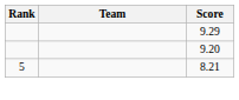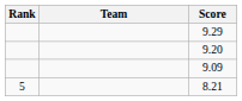 <table class=wikitable style="text-align:center">
 <tr>
 <th width=40>Rank</th>
 <th width=200>Team</th>
 <th width=60>Score</th>
 </tr>
 <tr>
 <td></td>
 <td align=left></td>
 <td>9.29</td>
 </tr>
 <tr>
 <td></td>
 <td align=left></td>
 <td>9.20</td>
 </tr>
 <tr>
+<td></td>
+<td align=left></td>
+<td>9.09</td>
+</tr>
+<tr>
 <td>5</td>
 <td align=left></td>
 <td>8.21</td>
 </tr>
 </table>
